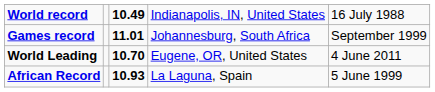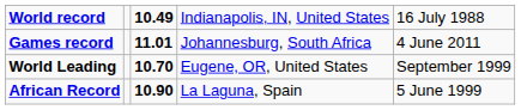 <table class="wikitable">
 <tr>
 <td><strong><a href='#'>World record</a></strong></td>
 <td></td>
 <td><strong>10.49</strong></td>
 <td><a href='#'>Indianapolis, IN</a>, <a href='#'>United States</a></td>
 <td>16 July 1988</td>
 </tr>
 <tr>
 <td><strong><a href='#'>Games record</a></strong></td>
 <td></td>
 <td><strong>11.01</strong></td>
 <td><a href='#'>Johannesburg</a>, <a href='#'>South Africa</a></td>
-<td>September 1999</td>
+<td>4 June 2011</td>
 </tr>
 <tr>
 <td><strong>World Leading</strong></td>
 <td></td>
 <td><strong>10.70</strong></td>
 <td><a href='#'>Eugene, OR</a>, United States</td>
-<td>4 June 2011</td>
+<td>September 1999</td>
 </tr>
 <tr>
 <td><strong><a href='#'>African Record</a></strong></td>
 <td></td>
-<td><strong>10.93</strong></td>
+<td><strong>10.90</strong></td>
 <td><a href='#'>La Laguna</a>, Spain</td>
 <td>5 June 1999</td>
 </tr>
 </table>
